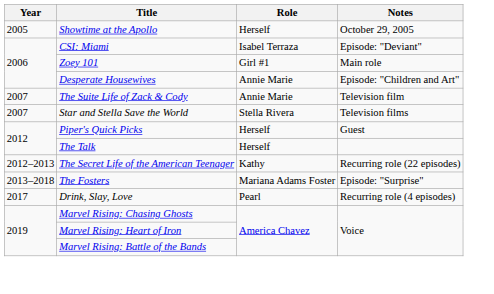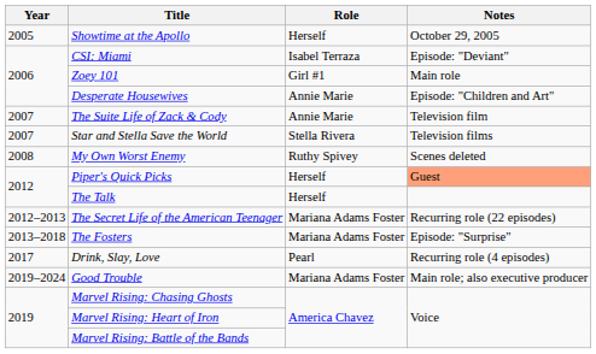 <table class="wikitable sortable">
 <tr>
 <th>Year</th>
 <th>Title</th>
 <th>Role</th>
 <th class="unsortable">Notes</th>
 </tr>
 <tr>
 <td>2005</td>
 <td><em><a href='#'>Showtime at the Apollo</a></em></td>
 <td>Herself</td>
 <td>October 29, 2005</td>
 </tr>
 <tr>
 <td rowspan="3">2006</td>
 <td><em><a href='#'>CSI: Miami</a></em></td>
 <td>Isabel Terraza</td>
 <td>Episode: "Deviant"</td>
 </tr>
 <tr>
 <td><em><a href='#'>Zoey 101</a></em></td>
 <td>Girl #1</td>
 <td>Main role</td>
 </tr>
 <tr>
 <td><em><a href='#'>Desperate Housewives</a></em></td>
 <td>Annie Marie</td>
 <td>Episode: "Children and Art"</td>
 </tr>
 <tr>
 <td>2007</td>
 <td><em><a href='#'>The Suite Life of Zack & Cody</a></em></td>
 <td>Annie Marie</td>
 <td>Television film</td>
 </tr>
 <tr>
 <td>2007</td>
 <td><em>Star and Stella Save the World</em></td>
 <td>Stella Rivera</td>
 <td>Television films</td>
 </tr>
 <tr>
+<td>2008</td>
+<td><em><a href='#'>My Own Worst Enemy</a></em></td>
+<td>Ruthy Spivey</td>
+<td>Scenes deleted</td>
+</tr>
+<tr>
 <td rowspan="2">2012</td>
 <td><em><a href='#'>Piper's Quick Picks</a></em></td>
 <td>Herself</td>
-<td>Guest</td>
+<td style="background: lightsalmon;">Guest</td>
 </tr>
 <tr>
 <td><em><a href='#'>The Talk</a></em></td>
 <td>Herself</td>
 <td></td>
 </tr>
 <tr>
 <td>2012–2013</td>
 <td><em><a href='#'>The Secret Life of the American Teenager</a></em></td>
-<td>Kathy</td>
+<td>Mariana Adams Foster</td>
 <td>Recurring role (22 episodes)</td>
 </tr>
 <tr>
 <td>2013–2018</td>
 <td><em><a href='#'>The Fosters</a></em></td>
 <td>Mariana Adams Foster</td>
 <td>Episode: "Surprise"</td>
 </tr>
 <tr>
 <td>2017</td>
 <td><em>Drink, Slay, Love</em></td>
 <td>Pearl</td>
 <td>Recurring role (4 episodes)</td>
 </tr>
 <tr>
+<td>2019–2024</td>
+<td><em><a href='#'>Good Trouble</a></em></td>
+<td>Mariana Adams Foster</td>
+<td>Main role; also executive producer</td>
+</tr>
+<tr>
 <td rowspan="3">2019</td>
 <td><em><a href='#'>Marvel Rising: Chasing Ghosts</a></em></td>
 <td rowspan="3"><a href='#'>America Chavez</a></td>
 <td rowspan="3">Voice</td>
 </tr>
 <tr>
 <td><em><a href='#'>Marvel Rising: Heart of Iron</a></em></td>
 </tr>
 <tr>
 <td><em><a href='#'>Marvel Rising: Battle of the Bands</a></em></td>
 </tr>
 </table>
